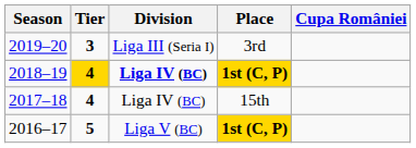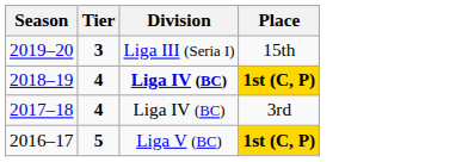 <table class="wikitable" style="text-align:center; font-size:90%">
 <tr>
 <th>Season</th>
 <th>Tier</th>
 <th>Division</th>
 <th>Place</th>
-<th><a href='#'>Cupa României</a></th>
 </tr>
 <tr>
 <td><a href='#'>2019–20</a></td>
 <td><strong>3</strong></td>
 <td><a href='#'>Liga III</a> <small>(Seria I)</small></td>
-<td align=center>3rd</td>
-<td></td>
+<td>15th</td>
 </tr>
 <tr>
 <td><a href='#'>2018–19</a></td>
-<td style="background: gold;"><strong>4</strong></td>
+<td><strong>4</strong></td>
 <td><strong><a href='#'>Liga IV</a> <small>(<a href='#'>BC</a>)</small></strong></td>
 <td align=center bgcolor=gold><strong>1st (C, P)</strong></td>
-<td></td>
 </tr>
 <tr>
 <td><a href='#'>2017–18</a></td>
 <td><strong>4</strong></td>
 <td>Liga IV <small>(<a href='#'>BC</a>)</small></td>
-<td>15th</td>
-<td></td>
+<td align=center>3rd</td>
 </tr>
 <tr>
 <td>2016–17</td>
 <td><strong>5</strong></td>
 <td><a href='#'>Liga V</a> <small>(<a href='#'>BC</a>)</small></td>
 <td align=center bgcolor=gold><strong>1st (C, P)</strong></td>
-<td></td>
 </tr>
 </table>
